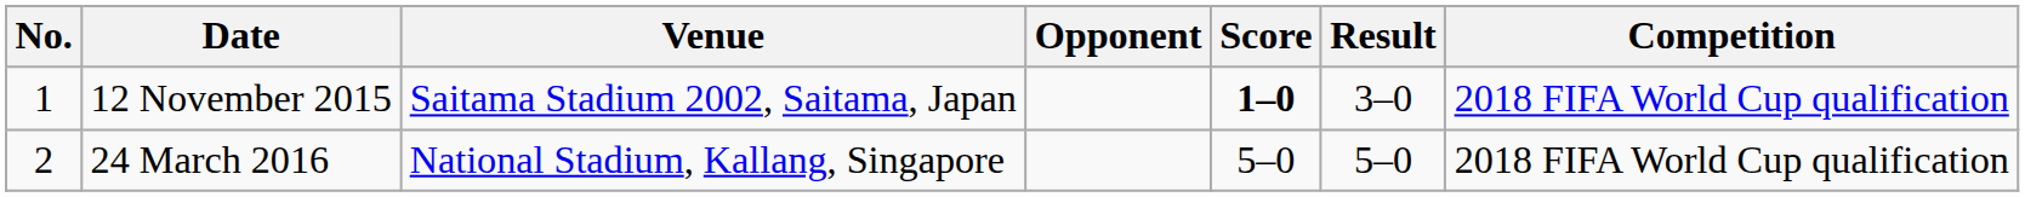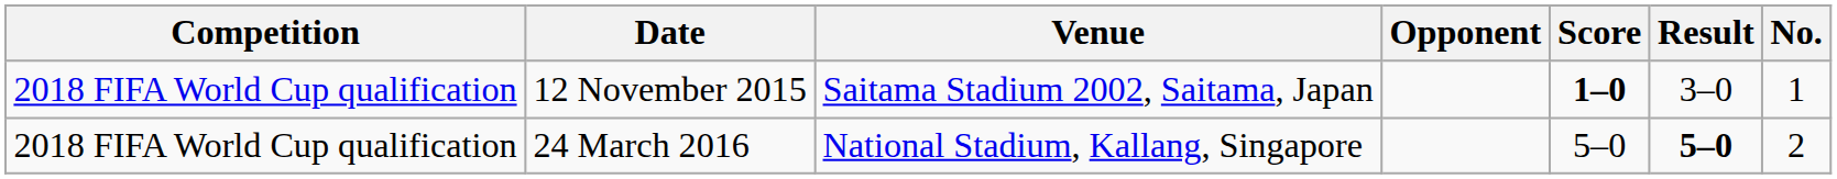 <table class="wikitable sortable">
 <tr>
-<th scope="col">No.</th>
+<th scope="col">Competition</th>
 <th scope="col">Date</th>
 <th scope="col">Venue</th>
 <th scope="col">Opponent</th>
 <th scope="col">Score</th>
 <th scope="col">Result</th>
-<th scope="col">Competition</th>
+<th scope="col">No.</th>
 </tr>
 <tr>
-<td align="center">1</td>
+<td><a href='#'>2018 FIFA World Cup qualification</a></td>
 <td>12 November 2015</td>
 <td><a href='#'>Saitama Stadium 2002</a>, <a href='#'>Saitama</a>, Japan</td>
 <td></td>
 <td align="center"><strong>1–0</strong></td>
 <td align="center">3–0</td>
-<td><a href='#'>2018 FIFA World Cup qualification</a></td>
+<td align="center">1</td>
 </tr>
 <tr>
-<td align="center">2</td>
+<td>2018 FIFA World Cup qualification</td>
 <td>24 March 2016</td>
 <td><a href='#'>National Stadium</a>, <a href='#'>Kallang</a>, Singapore</td>
 <td></td>
 <td align="center">5–0</td>
-<td align="center">5–0</td>
-<td>2018 FIFA World Cup qualification</td>
+<td align="center"><strong>5–0</strong></td>
+<td align="center">2</td>
 </tr>
 </table>
